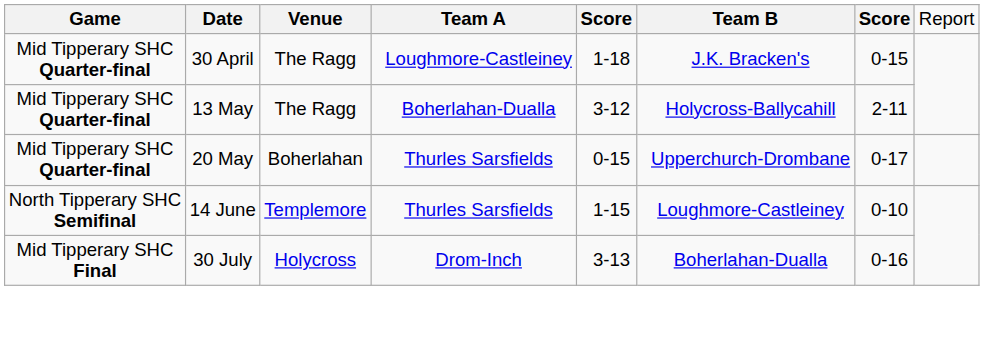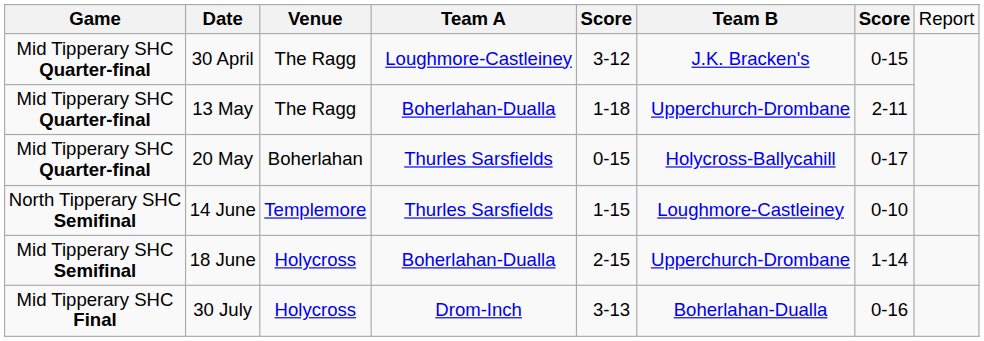 <table class="wikitable">
 <tr>
 <th>Game</th>
 <th>Date</th>
 <th>Venue</th>
 <th>Team A</th>
 <th>Score</th>
 <th>Team B</th>
 <th>Score</th>
 <td>Report</td>
 </tr>
 <tr align="center">
 <td>Mid Tipperary SHC<br><strong>Quarter-final</strong></td>
 <td>30 April</td>
 <td>The Ragg</td>
 <td>  <a href='#'>Loughmore-Castleiney</a></td>
-<td>  1-18</td>
+<td>  3-12</td>
 <td>  <a href='#'>J.K. Bracken's</a></td>
 <td>  0-15</td>
 </tr>
 <tr align="center">
 <td>Mid Tipperary SHC<br><strong>Quarter-final</strong></td>
 <td>13 May</td>
 <td>The Ragg</td>
 <td>  <a href='#'>Boherlahan-Dualla</a></td>
-<td>  3-12</td>
-<td>  <a href='#'>Holycross-Ballycahill</a></td>
+<td>  1-18</td>
+<td>  <a href='#'>Upperchurch-Drombane</a></td>
 <td>  2-11</td>
 </tr>
 <tr align="center">
 <td>Mid Tipperary SHC<br><strong>Quarter-final</strong></td>
 <td>20 May</td>
 <td>Boherlahan</td>
 <td>  <a href='#'>Thurles Sarsfields</a></td>
 <td>  0-15</td>
-<td>  <a href='#'>Upperchurch-Drombane</a></td>
+<td>  <a href='#'>Holycross-Ballycahill</a></td>
 <td>  0-17</td>
 <td></td>
 </tr>
 <tr align="center">
 <td>North Tipperary SHC<br><strong>Semifinal</strong></td>
 <td>14 June</td>
 <td><a href='#'>Templemore</a></td>
 <td>  <a href='#'>Thurles Sarsfields</a></td>
 <td>  1-15</td>
 <td>  <a href='#'>Loughmore-Castleiney</a></td>
 <td>  0-10</td>
 </tr>
 <tr align="center">
+<td>Mid Tipperary SHC<br><strong>Semifinal</strong></td>
+<td>18 June</td>
+<td><a href='#'>Holycross</a></td>
+<td>  <a href='#'>Boherlahan-Dualla</a></td>
+<td>  2-15</td>
+<td>  <a href='#'>Upperchurch-Drombane</a></td>
+<td>  1-14</td>
+<td></td>
+</tr>
+<tr align="center">
 <td>Mid Tipperary SHC<br><strong>Final</strong></td>
 <td>30 July</td>
 <td><a href='#'>Holycross</a></td>
 <td>  <a href='#'>Drom-Inch</a></td>
 <td>  3-13</td>
 <td>  <a href='#'>Boherlahan-Dualla</a></td>
 <td>  0-16</td>
 </tr>
 </table>
